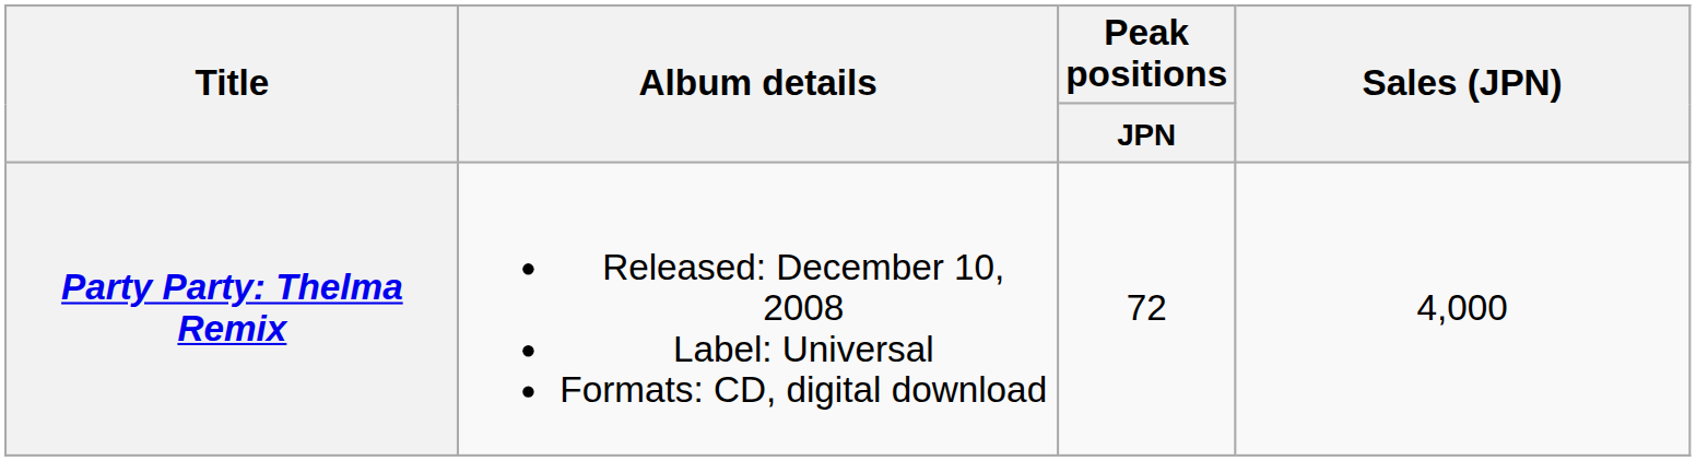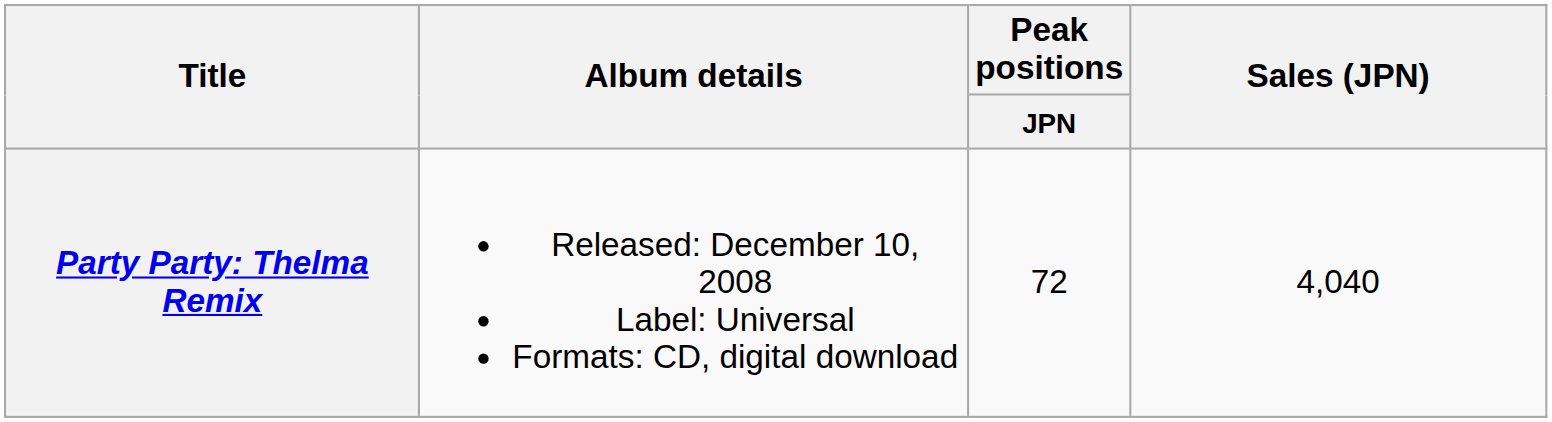 <table class="wikitable plainrowheaders" style="text-align:center;">
 <tr>
 <th style="width:12em;" rowspan="2">Title</th>
 <th style="width:16em;" rowspan="2">Album details</th>
 <th colspan="1">Peak positions</th>
 <th style="width:12em;" rowspan="2">Sales (JPN)</th>
 </tr>
 <tr>
 <th style="width:2.5em;"><small>JPN</small><br></th>
 </tr>
 <tr>
 <th scope="row"><em><a href='#'>Party Party: Thelma Remix</a></em></th>
 <td><br><ul><li>Released: December 10, 2008 </li><li>Label: Universal</li><li>Formats: CD, digital download</li></ul></td>
 <td>72</td>
-<td>4,000</td>
+<td>4,040</td>
 </tr>
 </table>
